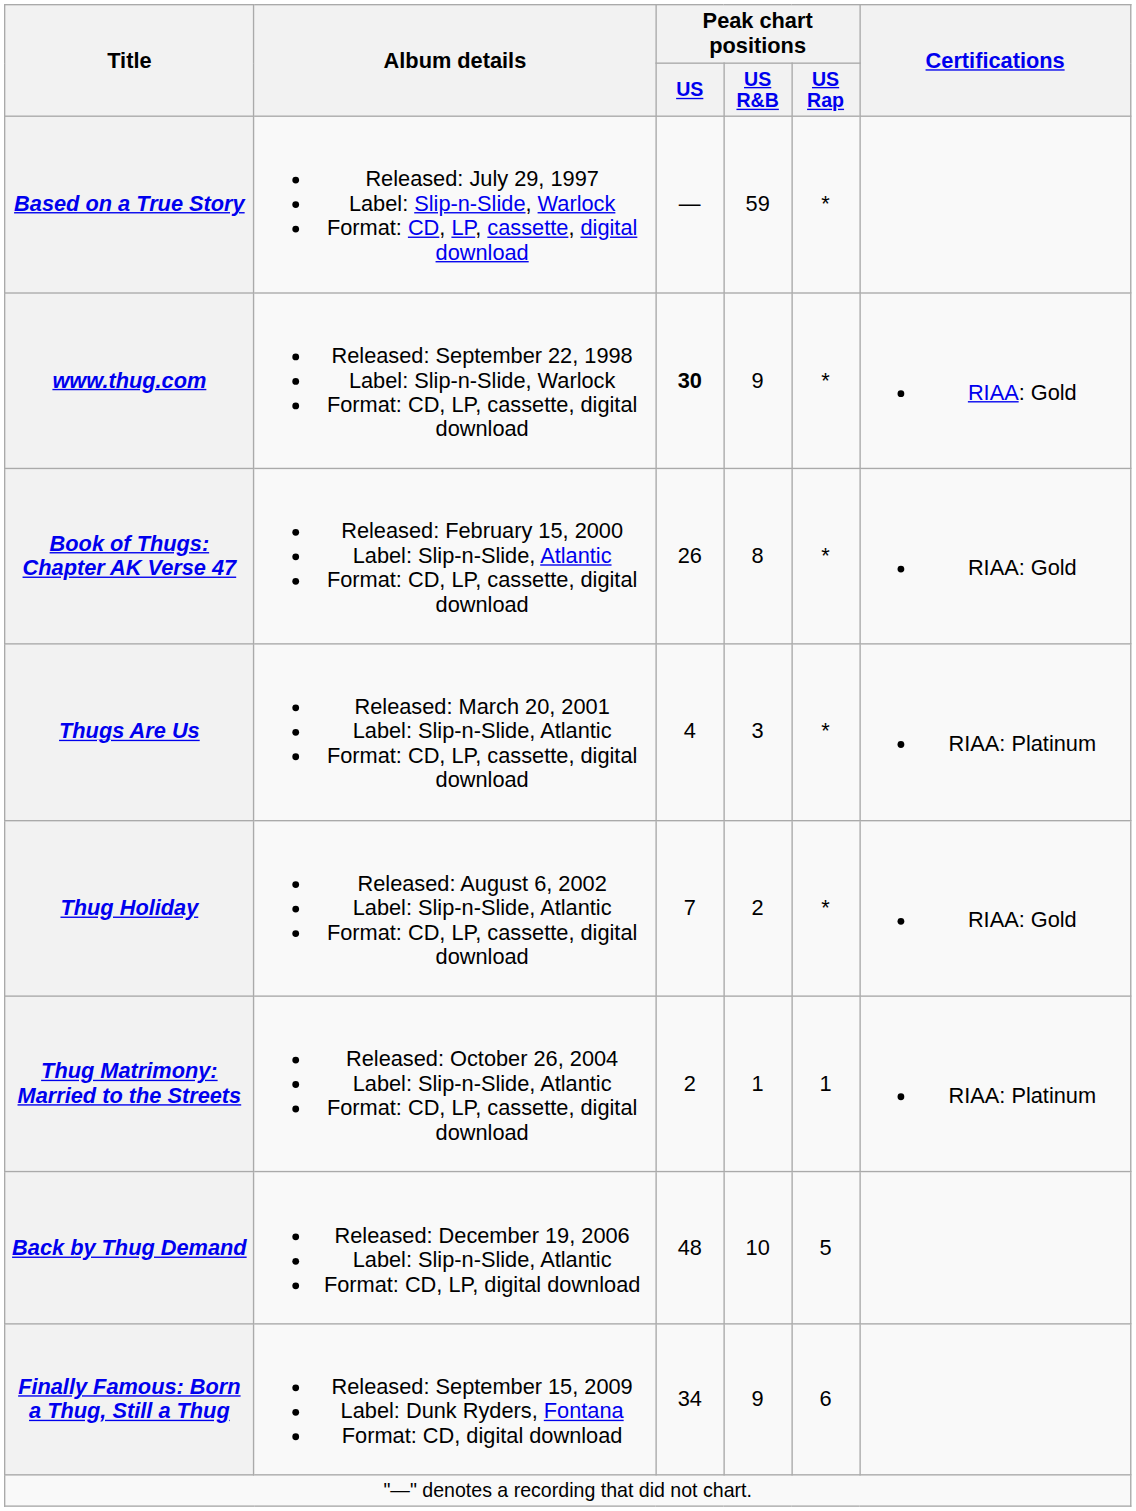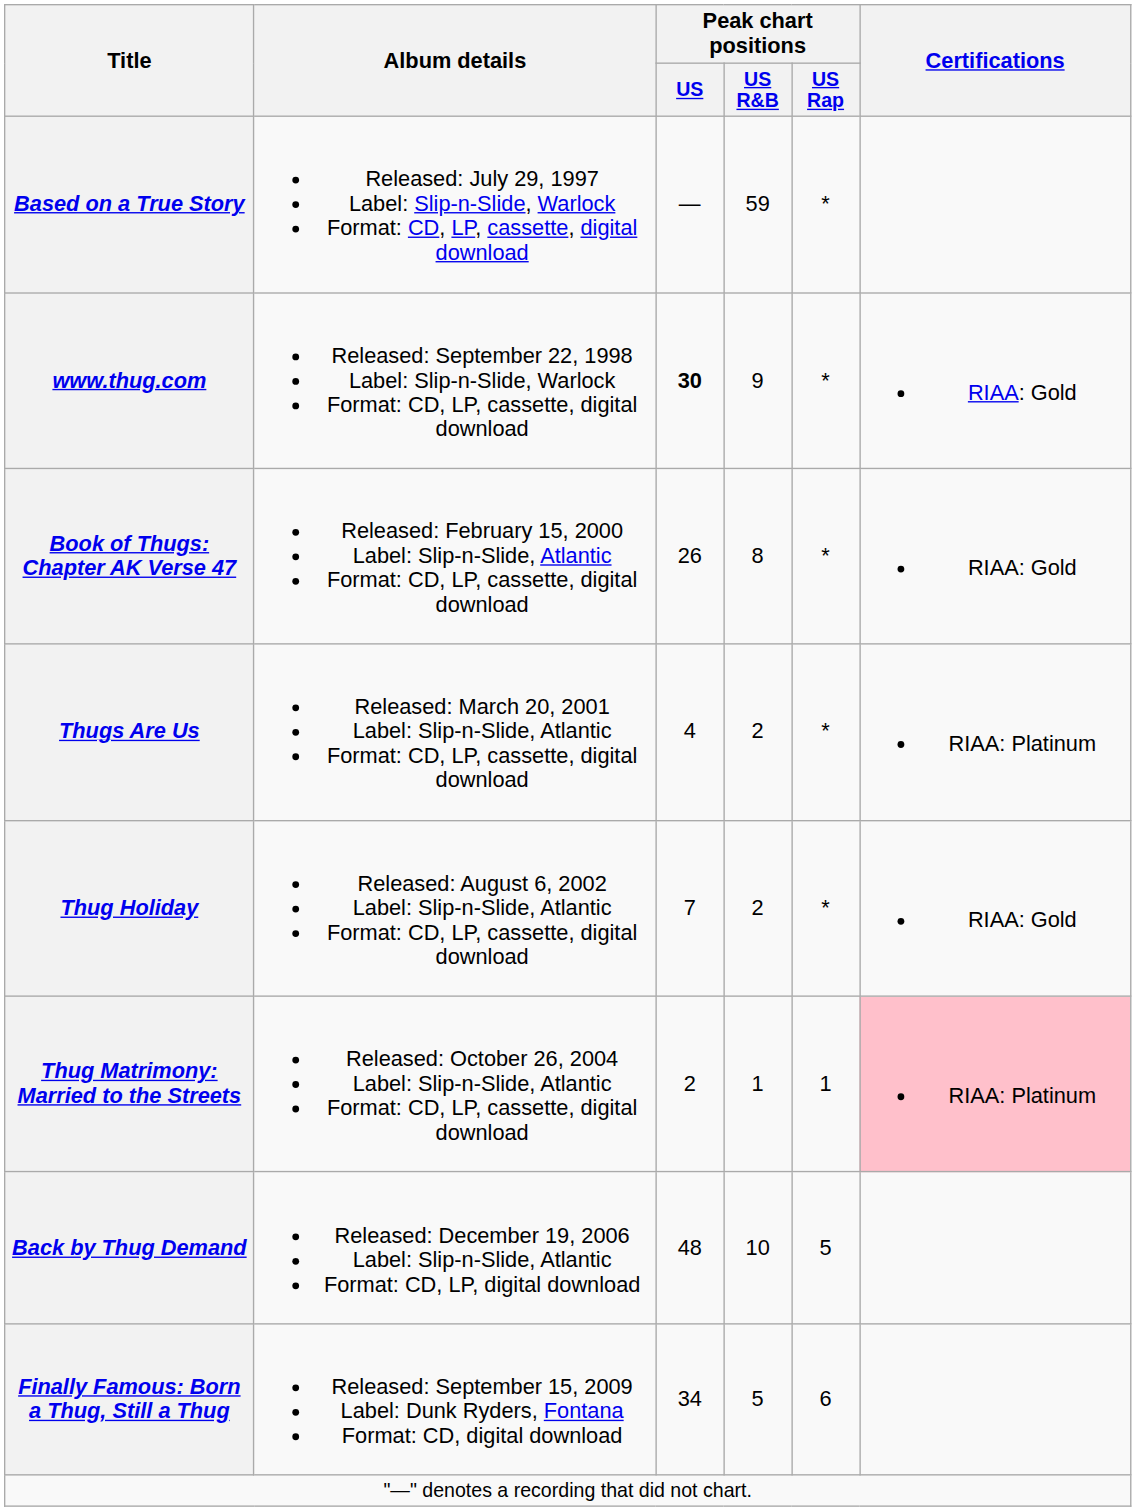 <table class="wikitable plainrowheaders" style="text-align:center;">
 <tr>
 <th scope="col" rowspan="2" style="width:11em;">Title</th>
 <th scope="col" rowspan="2" style="width:18em;">Album details</th>
 <th scope="col" colspan="3">Peak chart positions</th>
 <th scope="col" rowspan="2" style="width:12em;"><a href='#'>Certifications</a></th>
 </tr>
 <tr>
 <th style="width:3em;font-size:90%;"><a href='#'>US</a><br></th>
 <th style="width:3em;font-size:90%;"><a href='#'>US<br>R&B</a><br></th>
 <th style="width:3em;font-size:90%;"><a href='#'>US<br>Rap</a><br></th>
 </tr>
 <tr>
 <th scope="row"><em><a href='#'>Based on a True Story</a></em></th>
 <td><br><ul><li>Released: July 29, 1997</li><li>Label: <a href='#'>Slip-n-Slide</a>, <a href='#'>Warlock</a></li><li>Format: <a href='#'>CD</a>, <a href='#'>LP</a>, <a href='#'>cassette</a>, <a href='#'>digital download</a></li></ul></td>
 <td>—</td>
 <td>59</td>
 <td>*</td>
 <td></td>
 </tr>
 <tr>
 <th scope="row"><em><a href='#'>www.thug.com</a></em></th>
 <td><br><ul><li>Released: September 22, 1998</li><li>Label: Slip-n-Slide, Warlock</li><li>Format: CD, LP, cassette, digital download</li></ul></td>
 <td><strong>30</strong></td>
 <td>9</td>
 <td>*</td>
 <td><br><ul><li><a href='#'>RIAA</a>: Gold</li></ul></td>
 </tr>
 <tr>
 <th scope="row"><em><a href='#'>Book of Thugs: Chapter AK Verse 47</a></em></th>
 <td><br><ul><li>Released: February 15, 2000</li><li>Label: Slip-n-Slide, <a href='#'>Atlantic</a></li><li>Format: CD, LP, cassette, digital download</li></ul></td>
 <td>26</td>
 <td>8</td>
 <td>*</td>
 <td><br><ul><li>RIAA: Gold</li></ul></td>
 </tr>
 <tr>
 <th scope="row"><em><a href='#'>Thugs Are Us</a></em></th>
 <td><br><ul><li>Released: March 20, 2001</li><li>Label: Slip-n-Slide, Atlantic</li><li>Format: CD, LP, cassette, digital download</li></ul></td>
 <td>4</td>
-<td>3</td>
+<td>2</td>
 <td>*</td>
 <td><br><ul><li>RIAA: Platinum</li></ul></td>
 </tr>
 <tr>
 <th scope="row"><em><a href='#'>Thug Holiday</a></em></th>
 <td><br><ul><li>Released: August 6, 2002</li><li>Label: Slip-n-Slide, Atlantic</li><li>Format: CD, LP, cassette, digital download</li></ul></td>
 <td>7</td>
 <td>2</td>
 <td>*</td>
 <td><br><ul><li>RIAA: Gold</li></ul></td>
 </tr>
 <tr>
 <th scope="row"><em><a href='#'>Thug Matrimony: Married to the Streets</a></em></th>
 <td><br><ul><li>Released: October 26, 2004</li><li>Label: Slip-n-Slide, Atlantic</li><li>Format: CD, LP, cassette, digital download</li></ul></td>
 <td>2</td>
 <td>1</td>
 <td>1</td>
-<td><br><ul><li>RIAA: Platinum</li></ul></td>
+<td style="background: pink;"><br><ul><li>RIAA: Platinum</li></ul></td>
 </tr>
 <tr>
 <th scope="row"><em><a href='#'>Back by Thug Demand</a></em></th>
 <td><br><ul><li>Released: December 19, 2006</li><li>Label: Slip-n-Slide, Atlantic</li><li>Format: CD, LP, digital download</li></ul></td>
 <td>48</td>
 <td>10</td>
 <td>5</td>
 <td></td>
 </tr>
 <tr>
 <th scope="row"><em><a href='#'>Finally Famous: Born a Thug, Still a Thug</a></em></th>
 <td><br><ul><li>Released: September 15, 2009</li><li>Label: Dunk Ryders, <a href='#'>Fontana</a></li><li>Format: CD, digital download</li></ul></td>
 <td>34</td>
-<td>9</td>
+<td>5</td>
 <td>6</td>
 <td></td>
 </tr>
 <tr>
 <td colspan="14" style="font-size:90%">"—" denotes a recording that did not chart.</td>
 </tr>
 </table>
